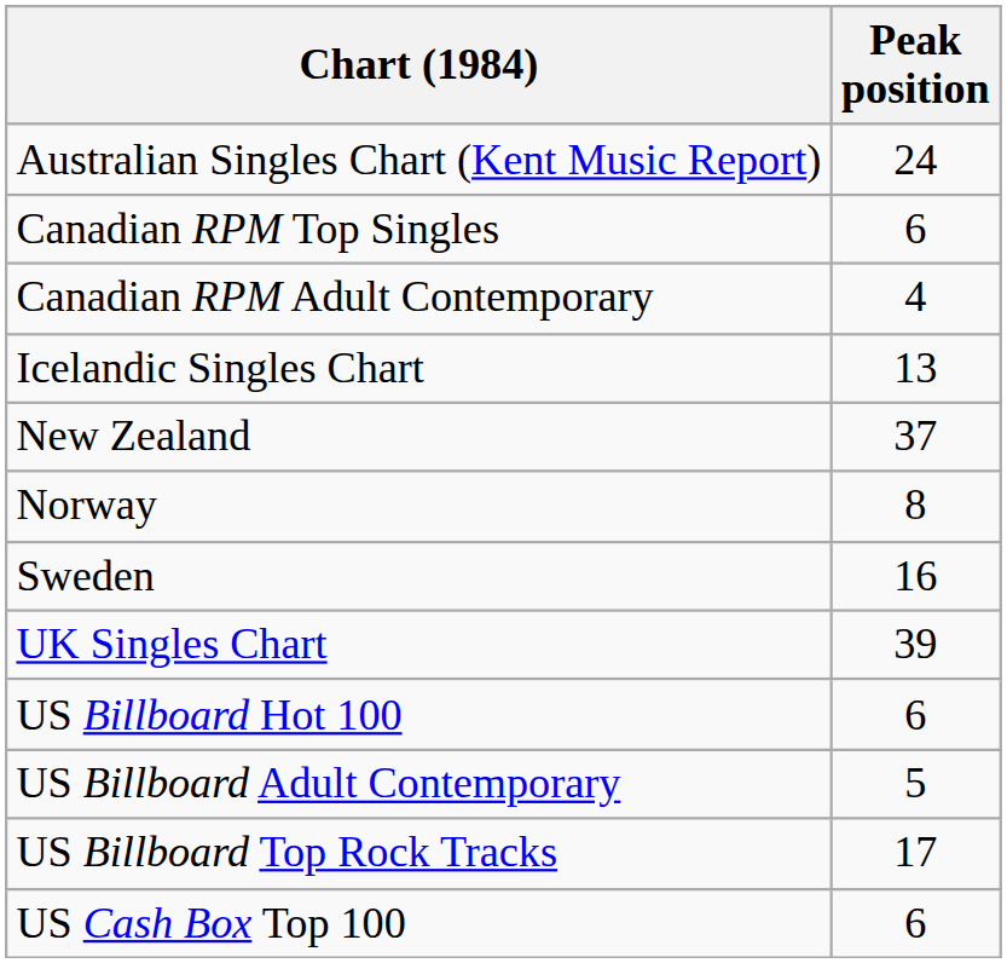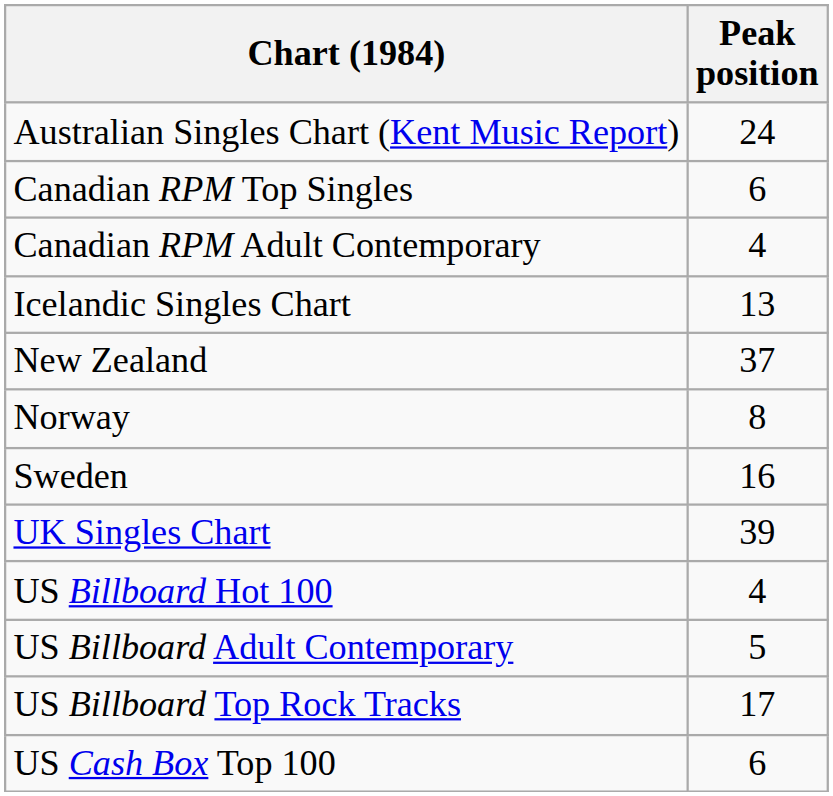 <table class="wikitable sortable">
 <tr>
 <th>Chart (1984)</th>
 <th>Peak<br>position</th>
 </tr>
 <tr>
 <td>Australian Singles Chart (<a href='#'>Kent Music Report</a>)</td>
 <td align="center">24</td>
 </tr>
 <tr>
 <td>Canadian <em>RPM</em> Top Singles</td>
 <td style="text-align:center;">6</td>
 </tr>
 <tr>
 <td>Canadian <em>RPM</em> Adult Contemporary</td>
 <td style="text-align:center;">4</td>
 </tr>
 <tr>
 <td>Icelandic Singles Chart</td>
 <td align="center">13</td>
 </tr>
 <tr>
 <td>New Zealand</td>
 <td style="text-align:center;">37</td>
 </tr>
 <tr>
 <td>Norway</td>
 <td style="text-align:center;">8</td>
 </tr>
 <tr>
 <td>Sweden</td>
 <td style="text-align:center;">16</td>
 </tr>
 <tr>
 <td><a href='#'>UK Singles Chart</a></td>
 <td style="text-align:center;">39</td>
 </tr>
 <tr>
 <td>US <a href='#'><em>Billboard</em> Hot 100</a></td>
-<td style="text-align:center;">6</td>
+<td style="text-align:center;">4</td>
 </tr>
 <tr>
 <td>US <em>Billboard</em> <a href='#'>Adult Contemporary</a></td>
 <td style="text-align:center;">5</td>
 </tr>
 <tr>
 <td>US <em>Billboard</em> <a href='#'>Top Rock Tracks</a></td>
 <td style="text-align:center;">17</td>
 </tr>
 <tr>
 <td>US <a href='#'><em>Cash Box</em></a> Top 100</td>
 <td style="text-align:center;">6</td>
 </tr>
 </table>
